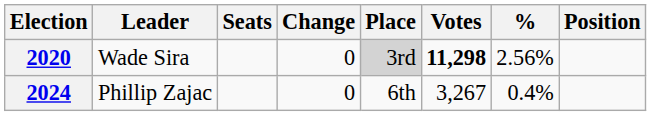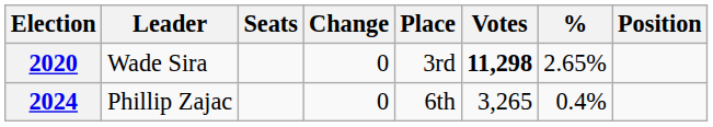 <table class="sortable wikitable" style="text-align: right;">
 <tr>
 <th>Election</th>
 <th>Leader</th>
 <th>Seats</th>
 <th>Change</th>
 <th>Place</th>
 <th>Votes</th>
 <th>%</th>
 <th>Position</th>
 </tr>
 <tr>
 <th><a href='#'>2020</a></th>
 <td rowspan="1" align="left">Wade Sira</td>
 <td></td>
 <td>0</td>
-<td style="background: lightgrey;">3rd</td>
+<td>3rd</td>
 <td align="right"><strong>11,298</strong></td>
-<td align="right">2.56%</td>
+<td align="right">2.65%</td>
 <td></td>
 </tr>
 <tr>
 <th><a href='#'>2024</a></th>
 <td rowspan="1" align="left">Phillip Zajac</td>
 <td></td>
 <td> 0</td>
 <td> 6th</td>
-<td align="right">3,267</td>
+<td align="right">3,265</td>
 <td align="right">0.4%</td>
 <td></td>
 </tr>
 </table>
